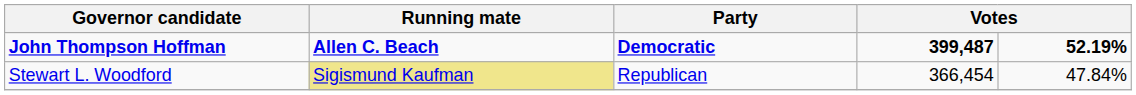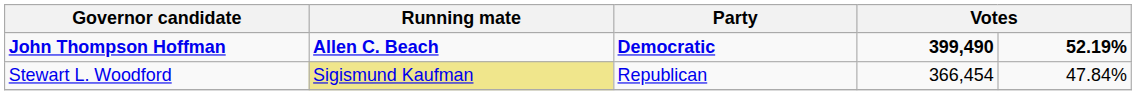 <table class=wikitable>
 <tr bgcolor=lightgrey>
 <th width="20%">Governor candidate</th>
 <th width="20%">Running mate</th>
 <th width="16%">Party</th>
 <th width="18%" colspan="2">Votes</th>
 </tr>
 <tr>
 <td><strong><a href='#'>John Thompson Hoffman</a></strong></td>
 <td><strong><a href='#'>Allen C. Beach</a></strong></td>
 <td><strong><a href='#'>Democratic</a></strong></td>
-<td align="right"><strong>399,487</strong></td>
+<td align="right"><strong>399,490</strong></td>
 <td align="right"><strong>52.19%</strong></td>
 </tr>
 <tr>
 <td><a href='#'>Stewart L. Woodford</a></td>
 <td style="background: khaki;"><a href='#'>Sigismund Kaufman</a></td>
 <td><a href='#'>Republican</a></td>
 <td align="right">366,454</td>
 <td align="right">47.84%</td>
 </tr>
 <tr>
 </tr>
 </table>
